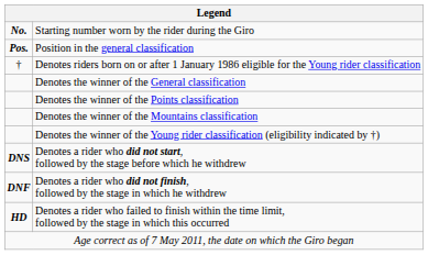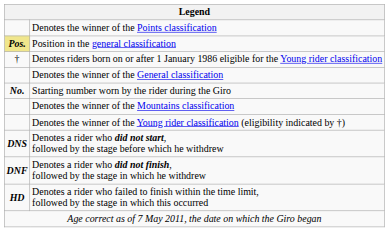 <table class="wikitable">
 <tr>
 <th colspan=2>Legend</th>
 </tr>
 <tr>
-<td align=center><strong><em>No.</em></strong></td>
-<td>Starting number worn by the rider during the Giro</td>
+<td align=center>    </td>
+<td>Denotes the winner of the <a href='#'>Points classification</a></td>
 </tr>
 <tr>
-<td align=center><strong><em>Pos.</em></strong></td>
+<td align=center style="background: khaki;"><strong><em>Pos.</em></strong></td>
 <td>Position in the <a href='#'>general classification</a></td>
 </tr>
 <tr>
 <td align=center>†</td>
 <td>Denotes riders born on or after 1 January 1986 eligible for the <a href='#'>Young rider classification</a></td>
 </tr>
 <tr>
 <td align=center>    </td>
 <td>Denotes the winner of the <a href='#'>General classification</a></td>
 </tr>
 <tr>
-<td align=center>    </td>
-<td>Denotes the winner of the <a href='#'>Points classification</a></td>
+<td align=center><strong><em>No.</em></strong></td>
+<td>Starting number worn by the rider during the Giro</td>
 </tr>
 <tr>
 <td align=center>    </td>
 <td>Denotes the winner of the <a href='#'>Mountains classification</a></td>
 </tr>
 <tr>
 <td align=center>    </td>
 <td>Denotes the winner of the <a href='#'>Young rider classification</a> (eligibility indicated by †)</td>
 </tr>
 <tr>
 <td align=center><strong><em>DNS</em></strong></td>
 <td>Denotes a rider who <strong><em>did not start</em></strong>,<br>followed by the stage before which he withdrew</td>
 </tr>
 <tr>
 <td align=center><strong><em>DNF</em></strong></td>
 <td>Denotes a rider who <strong><em>did not finish</em></strong>,<br>followed by the stage in which he withdrew</td>
 </tr>
 <tr>
 <td align=center><strong><em>HD</em></strong></td>
 <td>Denotes a rider who failed to finish within the time limit,<br>followed by the stage in which this occurred</td>
 </tr>
 <tr>
 <td align=center colspan=2><em>Age correct as of 7 May 2011, the date on which the Giro began</em></td>
 </tr>
 </table>
